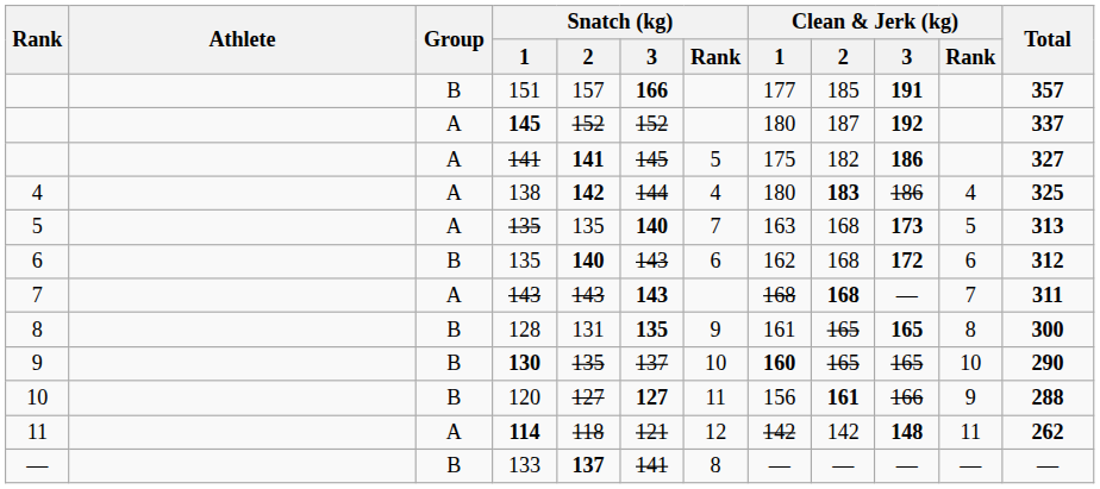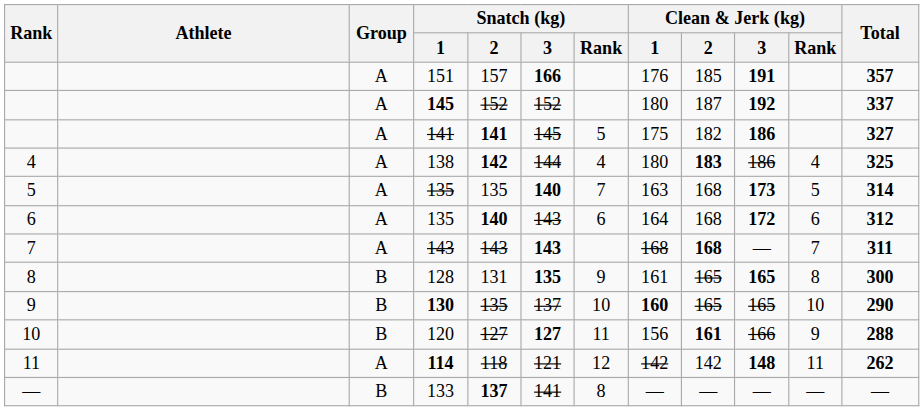 <table class = "wikitable" style="text-align:center;">
 <tr>
 <th rowspan=2 width=40>Rank</th>
 <th rowspan=2 width=250>Athlete</th>
 <th rowspan=2 width=50>Group</th>
 <th colspan=4>Snatch (kg)</th>
 <th colspan=4>Clean & Jerk (kg)</th>
 <th rowspan=2 width=60>Total</th>
 </tr>
 <tr>
 <th width=40>1</th>
 <th width=40>2</th>
 <th width=40>3</th>
 <th width=40>Rank</th>
 <th width=40>1</th>
 <th width=40>2</th>
 <th width=40>3</th>
 <th width=40>Rank</th>
 </tr>
 <tr>
 <td></td>
 <td align=left></td>
-<td>B</td>
+<td>A</td>
 <td>151</td>
 <td>157</td>
 <td><strong>166</strong></td>
 <td></td>
-<td>177</td>
+<td>176</td>
 <td>185</td>
 <td><strong>191</strong></td>
 <td></td>
 <td><strong>357</strong></td>
 </tr>
 <tr>
 <td></td>
 <td align=left></td>
 <td>A</td>
 <td><strong>145</strong></td>
 <td><s>152</s></td>
 <td><s>152</s></td>
 <td></td>
 <td>180</td>
 <td>187</td>
 <td><strong>192</strong></td>
 <td></td>
 <td><strong>337</strong></td>
 </tr>
 <tr>
 <td></td>
 <td align=left></td>
 <td>A</td>
 <td><s>141</s></td>
 <td><strong>141</strong></td>
 <td><s>145</s></td>
 <td>5</td>
 <td>175</td>
 <td>182</td>
 <td><strong>186</strong></td>
 <td></td>
 <td><strong>327</strong></td>
 </tr>
 <tr>
 <td>4</td>
 <td align=left></td>
 <td>A</td>
 <td>138</td>
 <td><strong>142</strong></td>
 <td><s>144</s></td>
 <td>4</td>
 <td>180</td>
 <td><strong>183</strong></td>
 <td><s>186</s></td>
 <td>4</td>
 <td><strong>325</strong></td>
 </tr>
 <tr>
 <td>5</td>
 <td align=left></td>
 <td>A</td>
 <td><s>135</s></td>
 <td>135</td>
 <td><strong>140</strong></td>
 <td>7</td>
 <td>163</td>
 <td>168</td>
 <td><strong>173</strong></td>
 <td>5</td>
-<td><strong>313</strong></td>
+<td><strong>314</strong></td>
 </tr>
 <tr>
 <td>6</td>
 <td align=left></td>
-<td>B</td>
+<td>A</td>
 <td>135</td>
 <td><strong>140</strong></td>
 <td><s>143</s></td>
 <td>6</td>
-<td>162</td>
+<td>164</td>
 <td>168</td>
 <td><strong>172</strong></td>
 <td>6</td>
 <td><strong>312</strong></td>
 </tr>
 <tr>
 <td>7</td>
 <td align=left></td>
 <td>A</td>
 <td><s>143</s></td>
 <td><s>143</s></td>
 <td><strong>143</strong></td>
 <td></td>
 <td><s>168</s></td>
 <td><strong>168</strong></td>
 <td>—</td>
 <td>7</td>
 <td><strong>311</strong></td>
 </tr>
 <tr>
 <td>8</td>
 <td align=left></td>
 <td>B</td>
 <td>128</td>
 <td>131</td>
 <td><strong>135</strong></td>
 <td>9</td>
 <td>161</td>
 <td><s>165</s></td>
 <td><strong>165</strong></td>
 <td>8</td>
 <td><strong>300</strong></td>
 </tr>
 <tr>
 <td>9</td>
 <td align=left></td>
 <td>B</td>
 <td><strong>130</strong></td>
 <td><s>135</s></td>
 <td><s>137</s></td>
 <td>10</td>
 <td><strong>160</strong></td>
 <td><s>165</s></td>
 <td><s>165</s></td>
 <td>10</td>
 <td><strong>290</strong></td>
 </tr>
 <tr>
 <td>10</td>
 <td align=left></td>
 <td>B</td>
 <td>120</td>
 <td><s>127</s></td>
 <td><strong>127</strong></td>
 <td>11</td>
 <td>156</td>
 <td><strong>161</strong></td>
 <td><s>166</s></td>
 <td>9</td>
 <td><strong>288</strong></td>
 </tr>
 <tr>
 <td>11</td>
 <td align=left></td>
 <td>A</td>
 <td><strong>114</strong></td>
 <td><s>118</s></td>
 <td><s>121</s></td>
 <td>12</td>
 <td><s>142</s></td>
 <td>142</td>
 <td><strong>148</strong></td>
 <td>11</td>
 <td><strong>262</strong></td>
 </tr>
 <tr>
 <td>—</td>
 <td align=left></td>
 <td>B</td>
 <td>133</td>
 <td><strong>137</strong></td>
 <td><s>141</s></td>
 <td>8</td>
 <td>—</td>
 <td>—</td>
 <td>—</td>
 <td>—</td>
 <td>—</td>
 </tr>
 </table>
